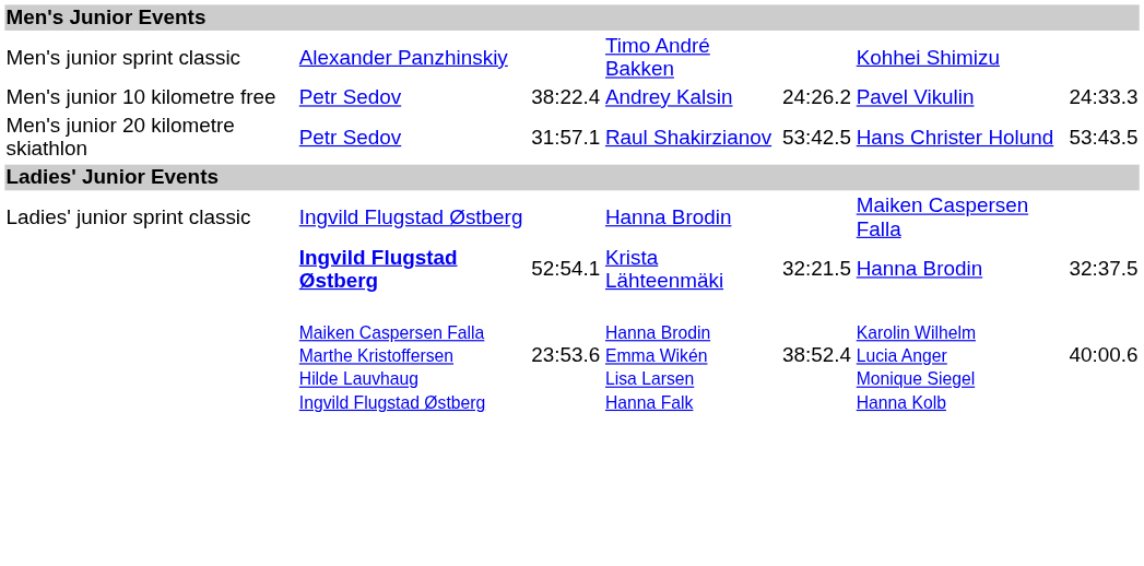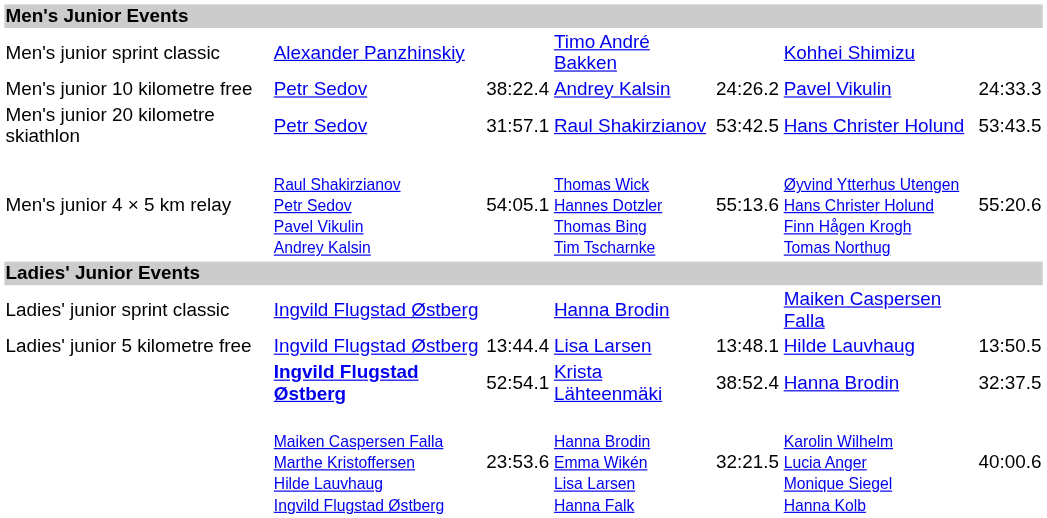 <table>
 <tr style="background:#ccc;">
 <td colspan=7><strong>Men's Junior Events</strong></td>
 </tr>
 <tr>
 <td>Men's junior sprint classic</td>
 <td><a href='#'>Alexander Panzhinskiy</a><br></td>
 <td></td>
 <td><a href='#'>Timo André Bakken</a><br></td>
 <td></td>
 <td><a href='#'>Kohhei Shimizu</a><br></td>
 <td></td>
 </tr>
 <tr>
 <td>Men's junior 10 kilometre free</td>
 <td><a href='#'>Petr Sedov</a><br></td>
 <td>38:22.4</td>
 <td><a href='#'>Andrey Kalsin</a><br></td>
 <td>24:26.2</td>
 <td><a href='#'>Pavel Vikulin</a><br></td>
 <td>24:33.3</td>
 </tr>
 <tr>
 <td>Men's junior 20 kilometre skiathlon</td>
 <td><a href='#'>Petr Sedov</a><br></td>
 <td>31:57.1</td>
 <td><a href='#'>Raul Shakirzianov</a><br></td>
 <td>53:42.5</td>
 <td><a href='#'>Hans Christer Holund</a><br></td>
 <td>53:43.5</td>
 </tr>
+<tr>
+<td>Men's junior 4 × 5 km relay</td>
+<td><br><small><a href='#'>Raul Shakirzianov</a><br><a href='#'>Petr Sedov</a><br><a href='#'>Pavel Vikulin</a><br><a href='#'>Andrey Kalsin</a></small></td>
+<td>54:05.1</td>
+<td><br><small><a href='#'>Thomas Wick</a><br><a href='#'>Hannes Dotzler</a><br><a href='#'>Thomas Bing</a><br><a href='#'>Tim Tscharnke</a></small></td>
+<td>55:13.6</td>
+<td><br><small><a href='#'>Øyvind Ytterhus Utengen</a><br><a href='#'>Hans Christer Holund</a><br><a href='#'>Finn Hågen Krogh</a><br><a href='#'>Tomas Northug</a></small></td>
+<td>55:20.6</td>
+</tr>
 <tr style="background:#ccc;">
 <td colspan=7><strong>Ladies' Junior Events</strong></td>
 </tr>
 <tr>
 <td>Ladies' junior sprint classic</td>
 <td><a href='#'>Ingvild Flugstad Østberg</a><br></td>
 <td></td>
 <td><a href='#'>Hanna Brodin</a><br></td>
 <td></td>
 <td><a href='#'>Maiken Caspersen Falla</a><br></td>
 <td></td>
 </tr>
 <tr>
+<td>Ladies' junior 5 kilometre free</td>
+<td><a href='#'>Ingvild Flugstad Østberg</a><br></td>
+<td>13:44.4</td>
+<td><a href='#'>Lisa Larsen</a><br></td>
+<td>13:48.1</td>
+<td><a href='#'>Hilde Lauvhaug</a><br></td>
+<td>13:50.5</td>
+</tr>
+<tr>
 <td></td>
 <td><strong><a href='#'>Ingvild Flugstad Østberg</a><br></strong></td>
 <td>52:54.1</td>
 <td><a href='#'>Krista Lähteenmäki</a><br></td>
-<td>32:21.5</td>
+<td>38:52.4</td>
 <td><a href='#'>Hanna Brodin</a><br></td>
 <td>32:37.5</td>
 </tr>
 <tr>
 <td></td>
 <td><br><small><a href='#'>Maiken Caspersen Falla</a><br><a href='#'>Marthe Kristoffersen</a><br><a href='#'>Hilde Lauvhaug</a><br><a href='#'>Ingvild Flugstad Østberg</a></small></td>
 <td>23:53.6</td>
 <td><br><small><a href='#'>Hanna Brodin</a><br><a href='#'>Emma Wikén</a><br><a href='#'>Lisa Larsen</a><br><a href='#'>Hanna Falk</a></small></td>
-<td>38:52.4</td>
+<td>32:21.5</td>
 <td><br><small><a href='#'>Karolin Wilhelm</a><br><a href='#'>Lucia Anger</a><br><a href='#'>Monique Siegel</a><br><a href='#'>Hanna Kolb</a></small></td>
 <td>40:00.6</td>
 </tr>
 </table>
